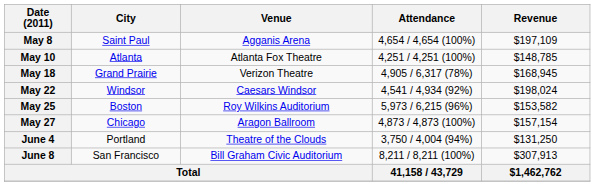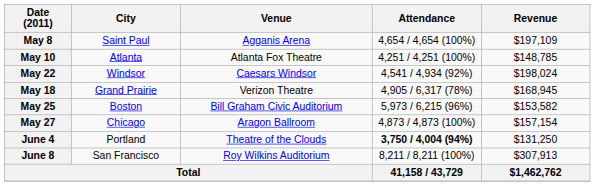 <table class="wikitable plainrowheaders" style="text-align:center;">
 <tr>
 <th scope="col" style="width:6em;">Date<br>(2011)</th>
 <th scope="col" style="width:10em;">City</th>
 <th scope="col" style="width:18em;">Venue</th>
 <th scope="col" style="width:10em;">Attendance</th>
 <th scope="col" style="width:10em;">Revenue</th>
 </tr>
 <tr>
 <th scope="row">May 8</th>
 <td><a href='#'>Saint Paul</a></td>
 <td><a href='#'>Agganis Arena</a></td>
 <td>4,654 / 4,654 (100%)</td>
 <td>$197,109</td>
 </tr>
 <tr>
 <th scope="row">May 10</th>
 <td><a href='#'>Atlanta</a></td>
 <td>Atlanta Fox Theatre</td>
 <td>4,251 / 4,251	(100%)</td>
 <td>$148,785</td>
 </tr>
 <tr>
+<th scope="row">May 22</th>
+<td><a href='#'>Windsor</a></td>
+<td><a href='#'>Caesars Windsor</a></td>
+<td>4,541 / 4,934 (92%)</td>
+<td>$198,024</td>
+</tr>
+<tr>
 <th scope="row">May 18</th>
 <td><a href='#'>Grand Prairie</a></td>
 <td>Verizon Theatre</td>
 <td>4,905 / 6,317 (78%)</td>
 <td>$168,945</td>
 </tr>
 <tr>
-<th scope="row">May 22</th>
-<td><a href='#'>Windsor</a></td>
-<td><a href='#'>Caesars Windsor</a></td>
-<td>4,541 / 4,934 (92%)</td>
-<td>$198,024</td>
-</tr>
-<tr>
 <th scope="row">May 25</th>
 <td><a href='#'>Boston</a></td>
-<td><a href='#'>Roy Wilkins Auditorium</a></td>
+<td><a href='#'>Bill Graham Civic Auditorium</a></td>
 <td>5,973 / 6,215 (96%)</td>
 <td>$153,582</td>
 </tr>
 <tr>
 <th scope="row">May 27</th>
 <td><a href='#'>Chicago</a></td>
 <td><a href='#'>Aragon Ballroom</a></td>
 <td>4,873 / 4,873 (100%)</td>
 <td>$157,154</td>
 </tr>
 <tr>
 <th scope="row">June 4</th>
 <td>Portland</td>
 <td><a href='#'>Theatre of the Clouds</a></td>
-<td>3,750 / 4,004 (94%)</td>
+<td><strong>3,750 / 4,004 (94%)</strong></td>
 <td>$131,250</td>
 </tr>
 <tr>
 <th scope="row">June 8</th>
 <td>San Francisco</td>
-<td><a href='#'>Bill Graham Civic Auditorium</a></td>
+<td><a href='#'>Roy Wilkins Auditorium</a></td>
 <td>8,211 / 8,211 (100%)</td>
 <td>$307,913</td>
 </tr>
 <tr>
 <th colspan="3">Total</th>
 <th>41,158 / 43,729</th>
 <th>$1,462,762</th>
 </tr>
 <tr>
 </tr>
 </table>
